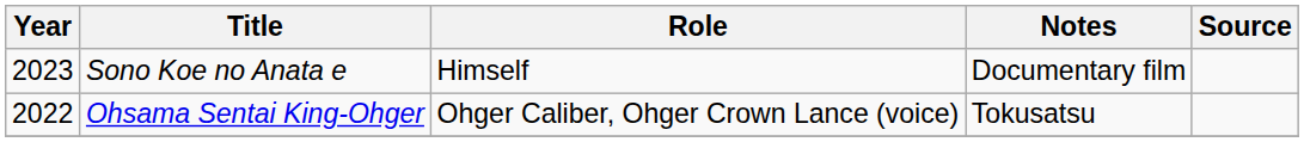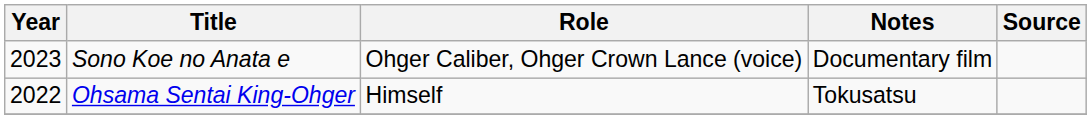 <table class="wikitable">
 <tr>
 <th>Year</th>
 <th>Title</th>
 <th>Role</th>
 <th>Notes</th>
 <th>Source</th>
 </tr>
 <tr>
 <td>2023</td>
 <td><em>Sono Koe no Anata e</em></td>
-<td>Himself</td>
+<td>Ohger Caliber, Ohger Crown Lance (voice)</td>
 <td>Documentary film</td>
 <td></td>
 </tr>
 <tr>
 <td>2022</td>
 <td><em><a href='#'>Ohsama Sentai King-Ohger</a></em></td>
-<td>Ohger Caliber, Ohger Crown Lance (voice)</td>
+<td>Himself</td>
 <td>Tokusatsu</td>
 <td></td>
 </tr>
 <tr>
 </tr>
 </table>
